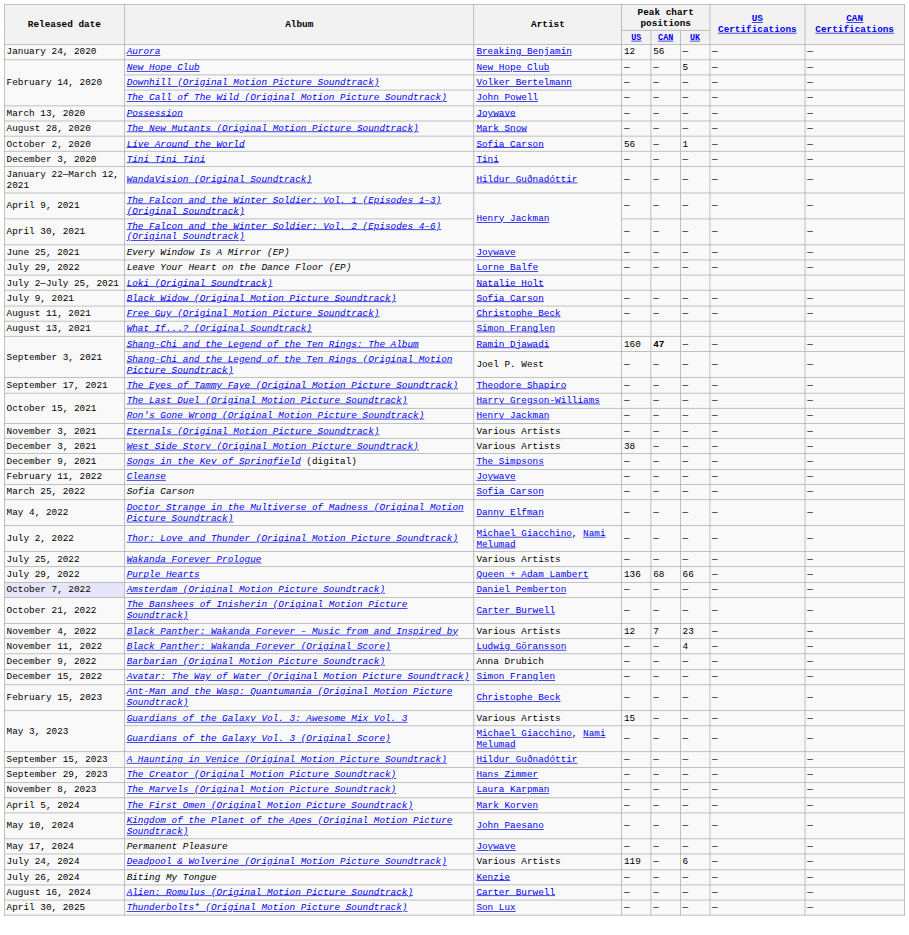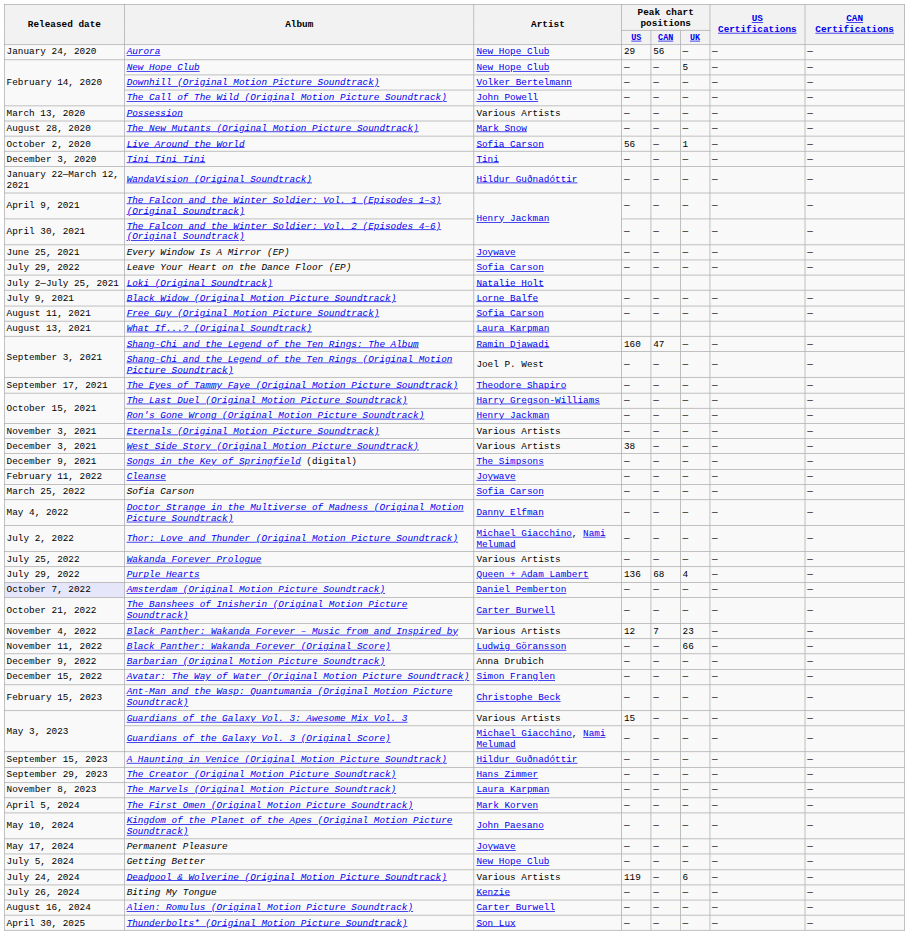 <table class="wikitable">
 <tr>
 <th scope="col" rowspan="2">Released date</th>
 <th rowspan="2" scope="col">Album</th>
 <th rowspan="2" scope="col">Artist</th>
 <th scope="col" colspan="3">Peak chart positions</th>
 <th scope="col" rowspan="2"><a href='#'>US</a> <a href='#'>Certifications</a></th>
 <th scope="col" rowspan="2"><a href='#'>CAN</a> <a href='#'>Certifications</a></th>
 </tr>
 <tr>
 <th scope="col" style="width:3em;font-size:90%;"><a href='#'>US</a></th>
 <th scope="col" style="width:3em;font-size:90%;"><a href='#'>CAN</a></th>
 <th scope="col" style="width:3em;font-size:90%;"><a href='#'>UK</a></th>
 </tr>
 <tr>
 <td>January 24, 2020</td>
 <td><em><a href='#'>Aurora</a></em></td>
-<td><a href='#'>Breaking Benjamin</a></td>
-<td>12</td>
+<td><a href='#'>New Hope Club</a></td>
+<td>29</td>
 <td>56</td>
 <td>—</td>
 <td>—</td>
 <td>—</td>
 </tr>
 <tr>
 <td rowspan="3">February 14, 2020</td>
 <td><em><a href='#'>New Hope Club</a></em></td>
 <td><a href='#'>New Hope Club</a></td>
 <td>—</td>
 <td>—</td>
 <td>5</td>
 <td>—</td>
 <td>—</td>
 </tr>
 <tr>
 <td><em><a href='#'>Downhill (Original Motion Picture Soundtrack)</a></em></td>
 <td><a href='#'>Volker Bertelmann</a></td>
 <td>—</td>
 <td>—</td>
 <td>—</td>
 <td>—</td>
 <td>—</td>
 </tr>
 <tr>
 <td><a href='#'><em>The Call of The Wild (Original Motion Picture Soundtrack)</em></a></td>
 <td><a href='#'>John Powell</a></td>
 <td>—</td>
 <td>—</td>
 <td>—</td>
 <td>—</td>
 <td>—</td>
 </tr>
 <tr>
 <td>March 13, 2020</td>
 <td><em><a href='#'>Possession</a></em></td>
-<td><a href='#'>Joywave</a></td>
+<td>Various Artists</td>
 <td>—</td>
 <td>—</td>
 <td>—</td>
 <td>—</td>
 <td>—</td>
 </tr>
 <tr>
 <td>August 28, 2020</td>
 <td><em><a href='#'>The New Mutants (Original Motion Picture Soundtrack)</a></em></td>
 <td><a href='#'>Mark Snow</a></td>
 <td>—</td>
 <td>—</td>
 <td>—</td>
 <td>—</td>
 <td>—</td>
 </tr>
 <tr>
 <td>October 2, 2020</td>
 <td><em><a href='#'>Live Around the World</a></em></td>
 <td><a href='#'>Sofia Carson</a></td>
 <td>56</td>
 <td>—</td>
 <td>1</td>
 <td>—</td>
 <td>—</td>
 </tr>
 <tr>
 <td>December 3, 2020</td>
 <td><em><a href='#'>Tini Tini Tini</a></em></td>
 <td><a href='#'>Tini</a></td>
 <td>—</td>
 <td>—</td>
 <td>—</td>
 <td>—</td>
 <td>—</td>
 </tr>
 <tr>
 <td>January 22—March 12, 2021</td>
 <td><a href='#'><em>WandaVision (Original Soundtrack)</em></a></td>
 <td><a href='#'>Hildur Guðnadóttir</a></td>
 <td>—</td>
 <td>—</td>
 <td>—</td>
 <td>—</td>
 <td>—</td>
 </tr>
 <tr>
 <td>April 9, 2021</td>
 <td><em><a href='#'>The Falcon and the Winter Soldier: Vol. 1 (Episodes 1–3) (Original Soundtrack)</a></em></td>
 <td rowspan="2"><a href='#'>Henry Jackman</a></td>
 <td>—</td>
 <td>—</td>
 <td>—</td>
 <td>—</td>
 <td>—</td>
 </tr>
 <tr>
 <td>April 30, 2021</td>
 <td><em><a href='#'>The Falcon and the Winter Soldier: Vol. 2 (Episodes 4–6) (Original Soundtrack)</a></em></td>
 <td>—</td>
 <td>—</td>
 <td>—</td>
 <td>—</td>
 <td>—</td>
 </tr>
 <tr>
 <td>June 25, 2021</td>
 <td><em>Every Window Is A Mirror (EP)</em></td>
 <td><a href='#'>Joywave</a></td>
 <td>—</td>
 <td>—</td>
 <td>—</td>
 <td>—</td>
 <td>—</td>
 </tr>
 <tr>
 <td>July 29, 2022</td>
 <td><em>Leave Your Heart on the Dance Floor (EP)</em></td>
-<td><a href='#'>Lorne Balfe</a></td>
+<td><a href='#'>Sofia Carson</a></td>
 <td>—</td>
 <td>—</td>
 <td>—</td>
 <td>—</td>
 <td>—</td>
 </tr>
 <tr>
 <td>July 2—July 25, 2021</td>
 <td><em><a href='#'>Loki (Original Soundtrack)</a></em></td>
 <td><a href='#'>Natalie Holt</a></td>
 <td></td>
 <td></td>
 <td></td>
 <td></td>
 <td></td>
 </tr>
 <tr>
 <td>July 9, 2021</td>
 <td><a href='#'><em>Black Widow</em> <em>(Original Motion Picture Soundtrack)</em></a></td>
-<td><a href='#'>Sofia Carson</a></td>
+<td><a href='#'>Lorne Balfe</a></td>
 <td>—</td>
 <td>—</td>
 <td>—</td>
 <td>—</td>
 <td>—</td>
 </tr>
 <tr>
 <td>August 11, 2021</td>
 <td><em><a href='#'>Free Guy (Original Motion Picture Soundtrack)</a></em></td>
-<td><a href='#'>Christophe Beck</a></td>
+<td><a href='#'>Sofia Carson</a></td>
 <td>—</td>
 <td>—</td>
 <td>—</td>
 <td>—</td>
 <td>—</td>
 </tr>
 <tr>
 <td>August 13, 2021</td>
 <td><em><a href='#'>What If...? (Original Soundtrack)</a></em></td>
-<td><a href='#'>Simon Franglen</a></td>
+<td><a href='#'>Laura Karpman</a></td>
 <td></td>
 <td></td>
 <td></td>
 <td></td>
 <td></td>
 </tr>
 <tr>
 <td rowspan="2">September 3, 2021</td>
 <td><em><a href='#'>Shang-Chi and the Legend of the Ten Rings: The Album</a></em></td>
 <td><a href='#'>Ramin Djawadi</a></td>
 <td>160</td>
-<td><strong>47</strong></td>
+<td>47</td>
 <td>—</td>
 <td>—</td>
 <td>—</td>
 </tr>
 <tr>
 <td><em><a href='#'>Shang-Chi and the Legend of the Ten Rings (Original Motion Picture Soundtrack)</a></em></td>
 <td>Joel P. West</td>
 <td>—</td>
 <td>—</td>
 <td>—</td>
 <td>—</td>
 <td>—</td>
 </tr>
 <tr>
 <td>September 17, 2021</td>
 <td><em><a href='#'>The Eyes of Tammy Faye (Original Motion Picture Soundtrack)</a></em></td>
 <td><a href='#'>Theodore Shapiro</a></td>
 <td>—</td>
 <td>—</td>
 <td>—</td>
 <td>—</td>
 <td>—</td>
 </tr>
 <tr>
 <td rowspan="2">October 15, 2021</td>
 <td><em><a href='#'>The Last Duel (Original Motion Picture Soundtrack)</a></em></td>
 <td><a href='#'>Harry Gregson-Williams</a></td>
 <td>—</td>
 <td>—</td>
 <td>—</td>
 <td>—</td>
 <td>—</td>
 </tr>
 <tr>
 <td><em><a href='#'>Ron's Gone Wrong (Original Motion Picture Soundtrack)</a></em></td>
 <td><a href='#'>Henry Jackman</a></td>
 <td>—</td>
 <td>—</td>
 <td>—</td>
 <td>—</td>
 <td>—</td>
 </tr>
 <tr>
 <td>November 3, 2021</td>
 <td><em><a href='#'>Eternals (Original Motion Picture Soundtrack)</a></em></td>
 <td>Various Artists</td>
 <td>—</td>
 <td>—</td>
 <td>—</td>
 <td>—</td>
 <td>—</td>
 </tr>
 <tr>
 <td>December 3, 2021</td>
 <td><em><a href='#'>West Side Story (Original Motion Picture Soundtrack)</a></em></td>
 <td>Various Artists</td>
 <td>38</td>
 <td>—</td>
 <td>—</td>
 <td>—</td>
 <td>—</td>
 </tr>
 <tr>
 <td>December 9, 2021</td>
 <td><em><a href='#'>Songs in the Key of Springfield</a></em> (digital)</td>
 <td><a href='#'>The Simpsons</a></td>
 <td>—</td>
 <td>—</td>
 <td>—</td>
 <td>—</td>
 <td>—</td>
 </tr>
 <tr>
 <td>February 11, 2022</td>
 <td><a href='#'><em>Cleanse</em></a></td>
 <td><a href='#'>Joywave</a></td>
 <td>—</td>
 <td>—</td>
 <td>—</td>
 <td>—</td>
 <td>—</td>
 </tr>
 <tr>
 <td>March 25, 2022</td>
 <td><em>Sofia Carson</em></td>
 <td><a href='#'>Sofia Carson</a></td>
 <td>—</td>
 <td>—</td>
 <td>—</td>
 <td>—</td>
 <td>—</td>
 </tr>
 <tr>
 <td>May 4, 2022</td>
 <td><em><a href='#'>Doctor Strange in the Multiverse of Madness (Original Motion Picture Soundtrack)</a></em></td>
 <td><a href='#'>Danny Elfman</a></td>
 <td>—</td>
 <td>—</td>
 <td>—</td>
 <td>—</td>
 <td>—</td>
 </tr>
 <tr>
 <td>July 2, 2022</td>
 <td><a href='#'><em>Thor: Love and Thunder (Original Motion Picture Soundtrack)</em></a></td>
 <td><a href='#'>Michael Giacchino</a>, <a href='#'>Nami Melumad</a></td>
 <td>—</td>
 <td>—</td>
 <td>—</td>
 <td>—</td>
 <td>—</td>
 </tr>
 <tr>
 <td>July 25, 2022</td>
 <td><em><a href='#'>Wakanda Forever Prologue</a></em></td>
 <td>Various Artists</td>
 <td>—</td>
 <td>—</td>
 <td>—</td>
 <td>—</td>
 <td>—</td>
 </tr>
 <tr>
 <td>July 29, 2022</td>
 <td><em><a href='#'>Purple Hearts</a></em></td>
 <td><a href='#'>Queen + Adam Lambert</a></td>
 <td>136</td>
 <td>68</td>
-<td>66</td>
+<td>4</td>
 <td>—</td>
 <td>—</td>
 </tr>
 <tr>
 <td style="background: lavender;">October 7, 2022</td>
 <td><a href='#'><em>Amsterdam</em> <em>(Original Motion Picture Soundtrack)</em></a></td>
 <td><a href='#'>Daniel Pemberton</a></td>
 <td>—</td>
 <td>—</td>
 <td>—</td>
 <td>—</td>
 <td>—</td>
 </tr>
 <tr>
 <td>October 21, 2022</td>
 <td><em><a href='#'>The Banshees of Inisherin (Original Motion Picture Soundtrack)</a></em></td>
 <td><a href='#'>Carter Burwell</a></td>
 <td>—</td>
 <td>—</td>
 <td>—</td>
 <td>—</td>
 <td>—</td>
 </tr>
 <tr>
 <td>November 4, 2022</td>
 <td><em><a href='#'>Black Panther: Wakanda Forever – Music from and Inspired by</a></em></td>
 <td>Various Artists</td>
 <td>12</td>
 <td>7</td>
 <td>23</td>
 <td>—</td>
 <td>—</td>
 </tr>
 <tr>
 <td>November 11, 2022</td>
 <td><em><a href='#'>Black Panther: Wakanda Forever (Original Score)</a></em></td>
 <td><a href='#'>Ludwig Göransson</a></td>
 <td>—</td>
 <td>—</td>
-<td>4</td>
+<td>66</td>
 <td>—</td>
 <td>—</td>
 </tr>
 <tr>
 <td>December 9, 2022</td>
 <td><em><a href='#'>Barbarian (Original Motion Picture Soundtrack)</a></em></td>
 <td>Anna Drubich</td>
 <td>—</td>
 <td>—</td>
 <td>—</td>
 <td>—</td>
 <td>—</td>
 </tr>
 <tr>
 <td>December 15, 2022</td>
 <td><em><a href='#'>Avatar: The Way of Water (Original Motion Picture Soundtrack)</a></em></td>
 <td><a href='#'>Simon Franglen</a></td>
 <td>—</td>
 <td>—</td>
 <td>—</td>
 <td>—</td>
 <td>—</td>
 </tr>
 <tr>
 <td>February 15, 2023</td>
 <td><a href='#'><em>Ant-Man and the Wasp: Quantumania (Original Motion Picture Soundtrack)</em></a></td>
 <td><a href='#'>Christophe Beck</a></td>
 <td>—</td>
 <td>—</td>
 <td>—</td>
 <td>—</td>
 <td>—</td>
 </tr>
 <tr>
 <td rowspan="2">May 3, 2023</td>
 <td><em><a href='#'>Guardians of the Galaxy Vol. 3: Awesome Mix Vol. 3</a></em></td>
 <td>Various Artists</td>
 <td>15</td>
 <td>—</td>
 <td>—</td>
 <td>—</td>
 <td>—</td>
 </tr>
 <tr>
 <td><em><a href='#'>Guardians of the Galaxy Vol. 3 (Original Score)</a></em></td>
 <td><a href='#'>Michael Giacchino</a>, <a href='#'>Nami Melumad</a></td>
 <td>—</td>
 <td>—</td>
 <td>—</td>
 <td>—</td>
 <td>—</td>
 </tr>
 <tr>
 <td>September 15, 2023</td>
 <td><em><a href='#'>A Haunting in Venice (Original Motion Picture Soundtrack)</a></em></td>
 <td><a href='#'>Hildur Guðnadóttir</a></td>
 <td>—</td>
 <td>—</td>
 <td>—</td>
 <td>—</td>
 <td>—</td>
 </tr>
 <tr>
 <td>September 29, 2023</td>
 <td><em><a href='#'>The Creator (Original Motion Picture Soundtrack)</a></em></td>
 <td><a href='#'>Hans Zimmer</a></td>
 <td>—</td>
 <td>—</td>
 <td>—</td>
 <td>—</td>
 <td>—</td>
 </tr>
 <tr>
 <td>November 8, 2023</td>
 <td><em><a href='#'>The Marvels (Original Motion Picture Soundtrack)</a></em></td>
 <td><a href='#'>Laura Karpman</a></td>
 <td>—</td>
 <td>—</td>
 <td>—</td>
 <td>—</td>
 <td>—</td>
 </tr>
 <tr>
 <td>April 5, 2024</td>
 <td><em><a href='#'>The First Omen (Original Motion Picture Soundtrack)</a></em></td>
 <td><a href='#'>Mark Korven</a></td>
 <td>—</td>
 <td>—</td>
 <td>—</td>
 <td>—</td>
 <td>—</td>
 </tr>
 <tr>
 <td>May 10, 2024</td>
 <td><em><a href='#'>Kingdom of the Planet of the Apes (Original Motion Picture Soundtrack)</a></em></td>
 <td><a href='#'>John Paesano</a></td>
 <td>—</td>
 <td>—</td>
 <td>—</td>
 <td>—</td>
 <td>—</td>
 </tr>
 <tr>
 <td>May 17, 2024</td>
 <td><em>Permanent Pleasure</em></td>
 <td><a href='#'>Joywave</a></td>
 <td>—</td>
 <td>—</td>
 <td>—</td>
 <td>—</td>
 <td>—</td>
 </tr>
 <tr>
+<td>July 5, 2024</td>
+<td><em>Getting Better</em></td>
+<td><a href='#'>New Hope Club</a></td>
+<td>—</td>
+<td>—</td>
+<td>—</td>
+<td>—</td>
+<td>—</td>
+</tr>
+<tr>
 <td>July 24, 2024</td>
 <td><em><a href='#'>Deadpool & Wolverine (Original Motion Picture Soundtrack)</a></em></td>
 <td>Various Artists</td>
 <td>119</td>
 <td>—</td>
 <td>6</td>
 <td>—</td>
 <td>—</td>
 </tr>
 <tr>
 <td>July 26, 2024</td>
 <td><em>Biting My Tongue</em></td>
 <td><a href='#'>Kenzie</a></td>
 <td>—</td>
 <td>—</td>
 <td>—</td>
 <td>—</td>
 <td>—</td>
 </tr>
 <tr>
 <td>August 16, 2024</td>
 <td><em><a href='#'>Alien: Romulus (Original Motion Picture Soundtrack)</a></em></td>
 <td><a href='#'>Carter Burwell</a></td>
 <td>—</td>
 <td>—</td>
 <td>—</td>
 <td>—</td>
 <td>—</td>
 </tr>
 <tr>
 <td>April 30, 2025</td>
 <td><em><a href='#'>Thunderbolts* (Original Motion Picture Soundtrack)</a></em></td>
 <td><a href='#'>Son Lux</a></td>
 <td>—</td>
 <td>—</td>
 <td>—</td>
 <td>—</td>
 <td>—</td>
 </tr>
 </table>
